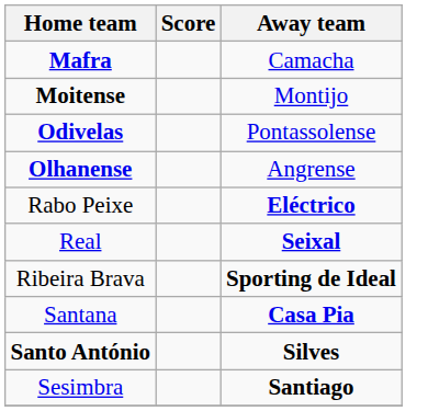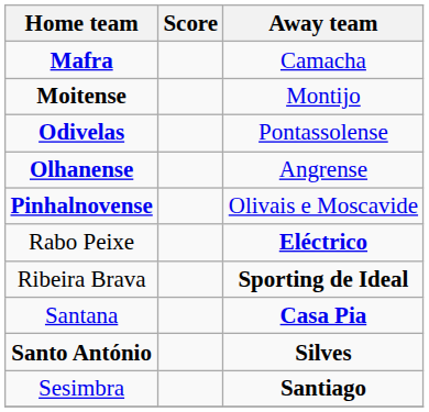 <table class="wikitable" style="text-align: center">
 <tr>
 <th>Home team</th>
 <th>Score</th>
 <th>Away team</th>
 </tr>
 <tr>
 <td><strong><a href='#'>Mafra</a></strong> </td>
 <td></td>
 <td><a href='#'>Camacha</a> </td>
 </tr>
 <tr>
 <td><strong>Moitense</strong> </td>
 <td></td>
 <td><a href='#'>Montijo</a> </td>
 </tr>
 <tr>
 <td><strong><a href='#'>Odivelas</a></strong> </td>
 <td></td>
 <td><a href='#'>Pontassolense</a> </td>
 </tr>
 <tr>
 <td><strong><a href='#'>Olhanense</a></strong> </td>
 <td></td>
 <td><a href='#'>Angrense</a> </td>
 </tr>
 <tr>
+<td><strong><a href='#'>Pinhalnovense</a></strong> </td>
+<td></td>
+<td><a href='#'>Olivais e Moscavide</a> </td>
+</tr>
+<tr>
 <td>Rabo Peixe </td>
 <td></td>
 <td><strong><a href='#'>Eléctrico</a></strong> </td>
-</tr>
-<tr>
-<td><a href='#'>Real</a> </td>
-<td></td>
-<td><strong><a href='#'>Seixal</a></strong> </td>
 </tr>
 <tr>
 <td>Ribeira Brava  </td>
 <td></td>
 <td><strong>Sporting de Ideal</strong> </td>
 </tr>
 <tr>
 <td><a href='#'>Santana</a> </td>
 <td></td>
 <td><strong><a href='#'>Casa Pia</a></strong> </td>
 </tr>
 <tr>
 <td><strong>Santo António</strong>  </td>
 <td></td>
 <td><strong>Silves </strong></td>
 </tr>
 <tr>
 <td><a href='#'>Sesimbra</a> </td>
 <td></td>
 <td><strong>Santiago</strong> </td>
 </tr>
 <tr>
 </tr>
 </table>
